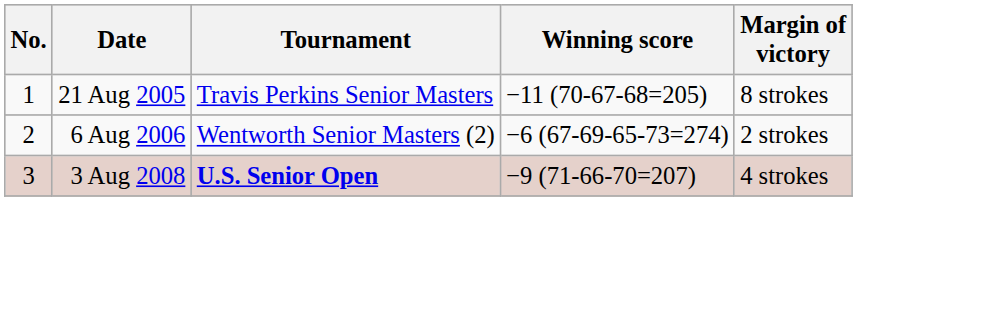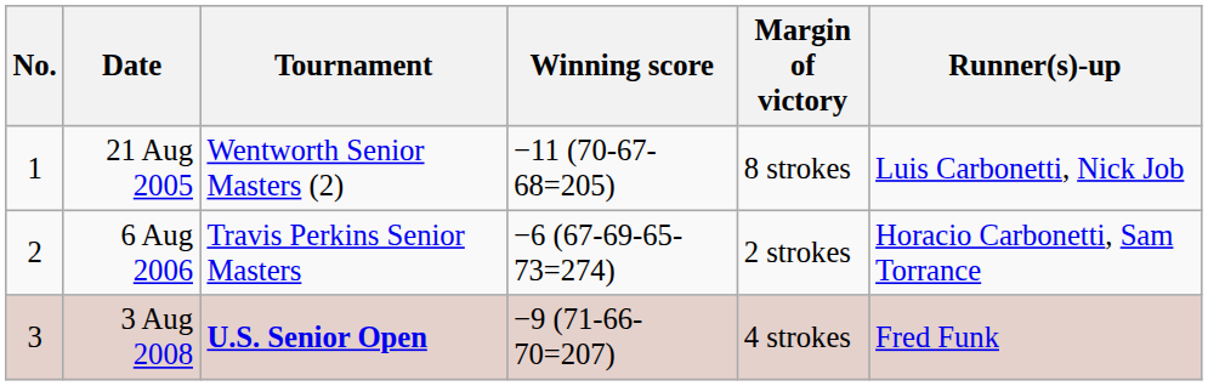 <table class="wikitable" style="font-size:95%;">
 <tr>
 <th>No.</th>
 <th>Date</th>
 <th>Tournament</th>
 <th>Winning score</th>
 <th>Margin of<br>victory</th>
+<th>Runner(s)-up</th>
 </tr>
 <tr>
 <td align=center>1</td>
 <td align=right>21 Aug <a href='#'>2005</a></td>
-<td><a href='#'>Travis Perkins Senior Masters</a></td>
+<td><a href='#'>Wentworth Senior Masters</a> (2)</td>
 <td>−11 (70-67-68=205)</td>
 <td>8 strokes</td>
+<td> <a href='#'>Luis Carbonetti</a>,  <a href='#'>Nick Job</a></td>
 </tr>
 <tr>
 <td align=center>2</td>
 <td align=right>6 Aug <a href='#'>2006</a></td>
-<td><a href='#'>Wentworth Senior Masters</a> (2)</td>
+<td><a href='#'>Travis Perkins Senior Masters</a></td>
 <td>−6 (67-69-65-73=274)</td>
 <td>2 strokes</td>
+<td> <a href='#'>Horacio Carbonetti</a>,  <a href='#'>Sam Torrance</a></td>
 </tr>
 <tr style="background:#e5d1cb;">
 <td align=center>3</td>
 <td align=right>3 Aug <a href='#'>2008</a></td>
 <td><strong><a href='#'>U.S. Senior Open</a></strong></td>
 <td>−9 (71-66-70=207)</td>
 <td>4 strokes</td>
+<td> <a href='#'>Fred Funk</a></td>
 </tr>
 </table>
